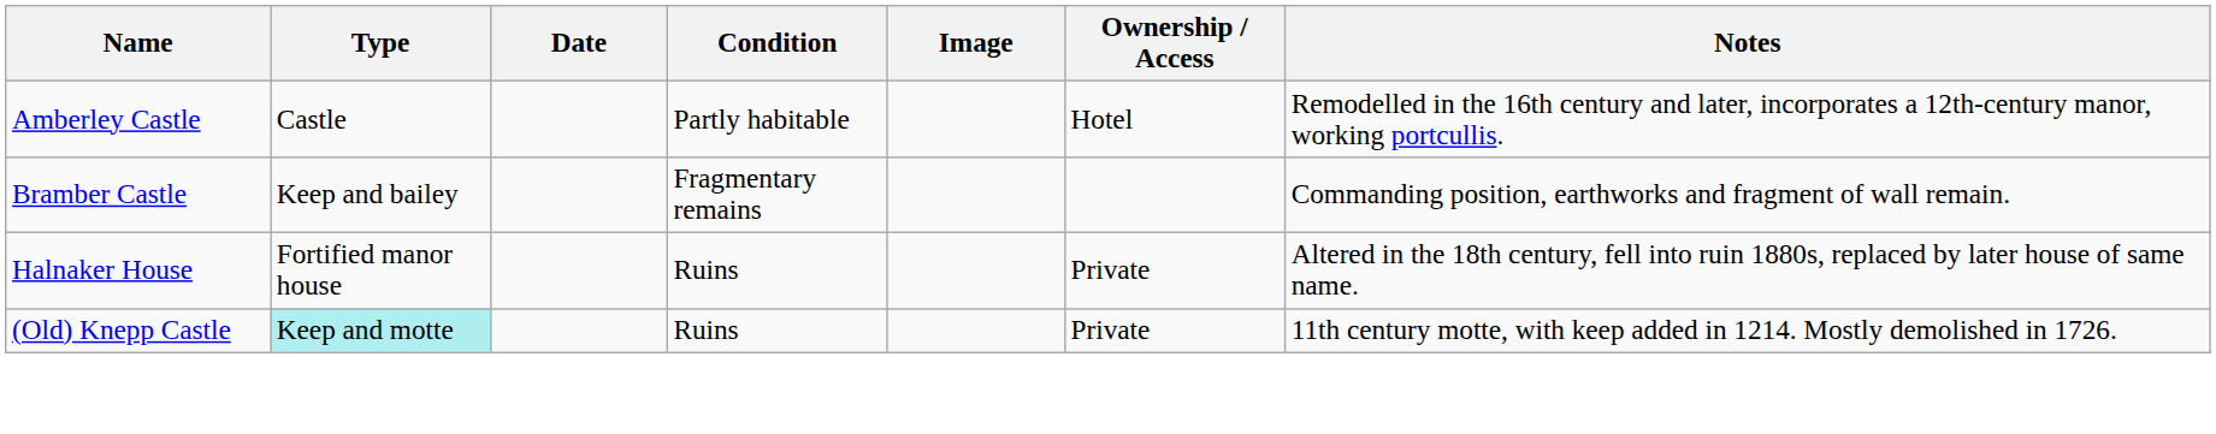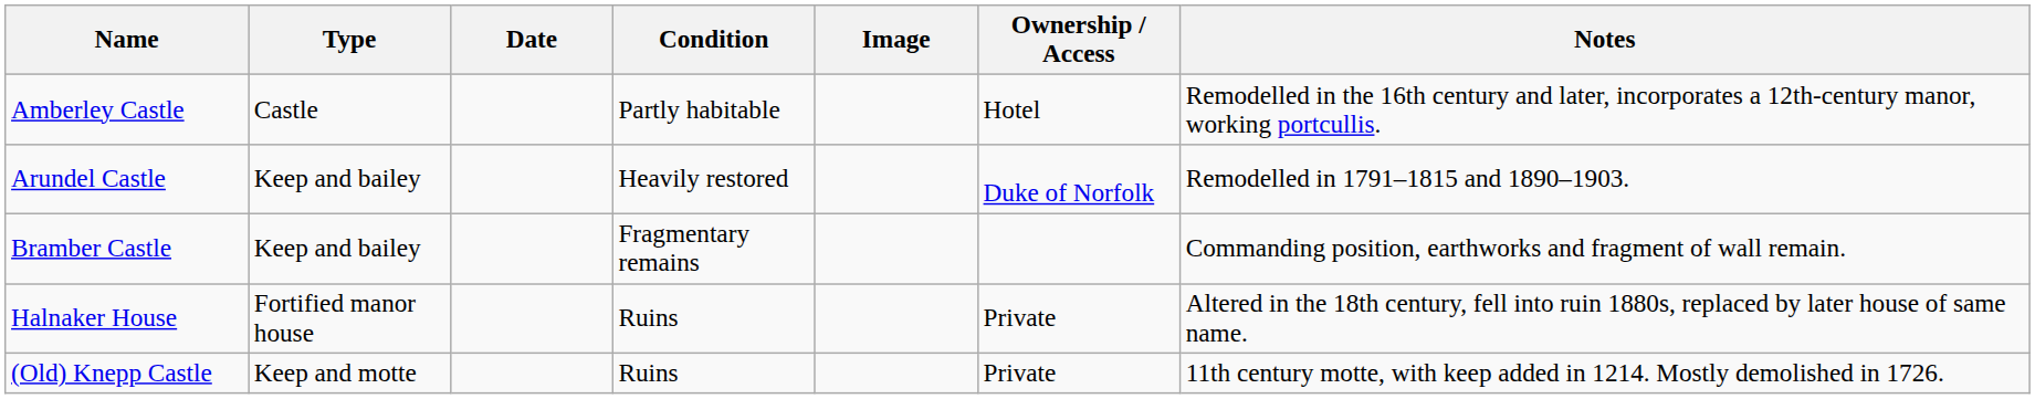 <table class="wikitable sortable sticky-header" width="100%">
 <tr>
 <th width="12%">Name</th>
 <th width="10%">Type</th>
 <th width="8%">Date</th>
 <th width="10%">Condition</th>
 <th class="unsortable" width="94">Image</th>
 <th width="10%">Ownership / Access</th>
 <th class="unsortable">Notes</th>
 </tr>
 <tr>
 <td><a href='#'>Amberley Castle</a></td>
 <td>Castle</td>
 <td></td>
 <td>Partly habitable</td>
 <td></td>
 <td>Hotel</td>
 <td>Remodelled in the 16th century and later, incorporates a 12th-century manor, working <a href='#'>portcullis</a>.</td>
+</tr>
+<tr>
+<td><a href='#'>Arundel Castle</a></td>
+<td>Keep and bailey</td>
+<td></td>
+<td>Heavily restored</td>
+<td></td>
+<td><br><a href='#'>Duke of Norfolk</a></td>
+<td>Remodelled in 1791–1815 and 1890–1903.</td>
 </tr>
 <tr>
 <td><a href='#'>Bramber Castle</a></td>
 <td>Keep and bailey</td>
 <td></td>
 <td>Fragmentary remains</td>
 <td></td>
 <td></td>
 <td>Commanding position, earthworks and fragment of wall remain.</td>
 </tr>
 <tr>
 <td><a href='#'>Halnaker House</a></td>
 <td>Fortified manor house</td>
 <td></td>
 <td>Ruins</td>
 <td></td>
 <td>Private</td>
 <td>Altered in the 18th century, fell into ruin 1880s, replaced by later house of same name.</td>
 </tr>
 <tr>
 <td><a href='#'>(Old) Knepp Castle</a></td>
-<td style="background: paleturquoise;">Keep and motte</td>
+<td>Keep and motte</td>
 <td></td>
 <td>Ruins</td>
 <td></td>
 <td>Private</td>
 <td>11th century motte, with keep added in 1214.  Mostly demolished in 1726.</td>
 </tr>
 </table>
